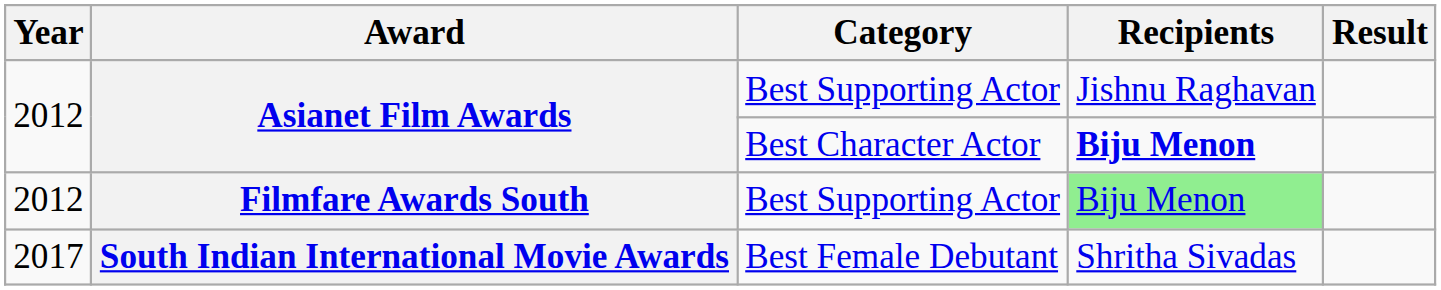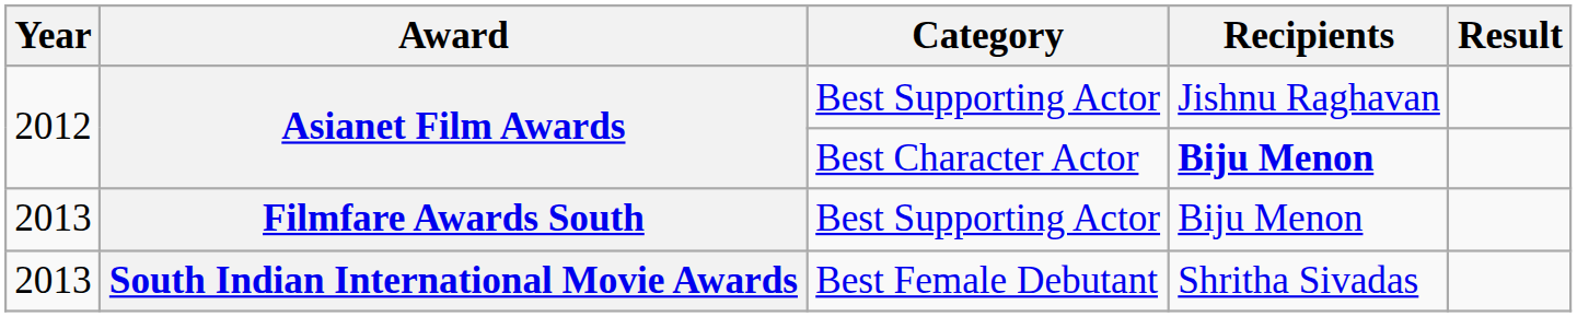 <table class="wikitable plainrowheaders sortable">
 <tr>
 <th scope="col">Year</th>
 <th scope="col">Award</th>
 <th scope="col">Category</th>
 <th scope="col">Recipients</th>
 <th scope="col">Result</th>
 </tr>
 <tr>
 <td rowspan="2">2012</td>
 <th scope="row" rowspan="2"><a href='#'>Asianet Film Awards</a></th>
 <td><a href='#'>Best Supporting Actor</a></td>
 <td><a href='#'>Jishnu Raghavan</a></td>
 <td></td>
 </tr>
 <tr>
 <td><a href='#'>Best Character Actor</a></td>
 <td><strong><a href='#'>Biju Menon</a></strong></td>
 <td></td>
 </tr>
 <tr>
-<td>2012</td>
+<td>2013</td>
 <th scope="row"><a href='#'>Filmfare Awards South</a></th>
 <td><a href='#'>Best Supporting Actor</a></td>
-<td style="background: lightgreen;"><a href='#'>Biju Menon</a></td>
+<td><a href='#'>Biju Menon</a></td>
 <td></td>
 </tr>
 <tr>
-<td>2017</td>
+<td>2013</td>
 <th scope="row"><a href='#'>South Indian International Movie Awards</a></th>
 <td><a href='#'>Best Female Debutant</a></td>
 <td><a href='#'>Shritha Sivadas</a></td>
 <td></td>
 </tr>
 </table>
